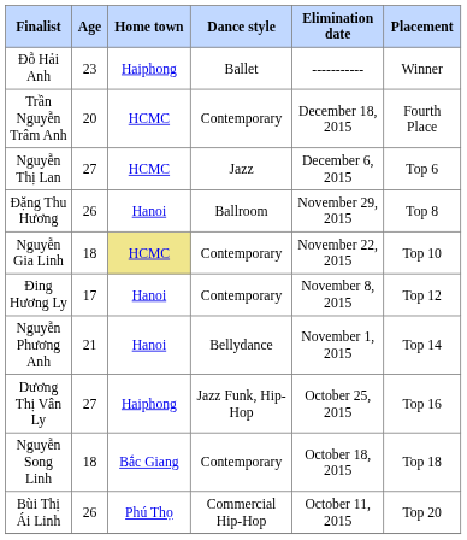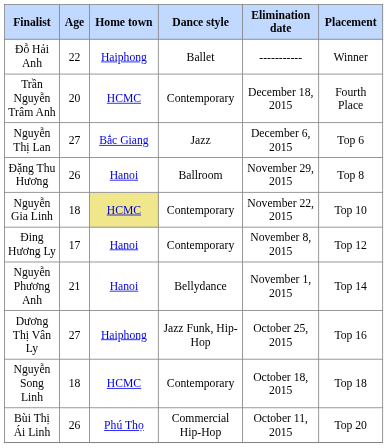 <table border="1" cellpadding="4" cellspacing="0" style="text-align:center; font-size:90%; border-collapse:collapse; width:75%;">
 <tr style="background:#C1D8FF;">
 <th style="width:12%;">Finalist</th>
 <th style="width:4%; text-align:center;">Age</th>
 <th style="width:15%;">Home town</th>
 <th style="width:12%;">Dance style</th>
 <th style="width:12%;">Elimination date</th>
 <th style="width:6%;">Placement</th>
 </tr>
 <tr>
 <td>Đỗ Hải Anh</td>
-<td>23</td>
+<td>22</td>
 <td><a href='#'>Haiphong</a></td>
 <td>Ballet</td>
 <td>-----------</td>
 <td>Winner</td>
 </tr>
 <tr>
 <td>Trần Nguyễn Trâm Anh</td>
 <td>20</td>
 <td><a href='#'>HCMC</a></td>
 <td>Contemporary</td>
 <td>December 18, 2015</td>
 <td>Fourth Place</td>
 </tr>
 <tr>
 <td>Nguyễn Thị Lan</td>
 <td>27</td>
-<td><a href='#'>HCMC</a></td>
+<td><a href='#'>Bắc Giang</a></td>
 <td>Jazz</td>
 <td>December 6, 2015</td>
 <td>Top 6</td>
 </tr>
 <tr>
 <td>Đặng Thu Hương</td>
 <td>26</td>
 <td><a href='#'>Hanoi</a></td>
 <td>Ballroom</td>
 <td>November 29, 2015</td>
 <td>Top 8</td>
 </tr>
 <tr>
 <td>Nguyễn Gia Linh</td>
 <td>18</td>
 <td style="background: khaki;"><a href='#'>HCMC</a></td>
 <td>Contemporary</td>
 <td>November 22, 2015</td>
 <td>Top 10</td>
 </tr>
 <tr>
 <td>Đing Hương Ly</td>
 <td>17</td>
 <td><a href='#'>Hanoi</a></td>
 <td>Contemporary</td>
 <td>November 8, 2015</td>
 <td>Top 12</td>
 </tr>
 <tr>
 <td>Nguyễn Phương Anh</td>
 <td>21</td>
 <td><a href='#'>Hanoi</a></td>
 <td>Bellydance</td>
 <td>November 1, 2015</td>
 <td>Top 14</td>
 </tr>
 <tr>
 <td>Dương Thị Vân Ly</td>
 <td>27</td>
 <td><a href='#'>Haiphong</a></td>
 <td>Jazz Funk, Hip-Hop</td>
 <td>October 25, 2015</td>
 <td>Top 16</td>
 </tr>
 <tr>
 <td>Nguyễn Song Linh</td>
 <td>18</td>
-<td><a href='#'>Bắc Giang</a></td>
+<td><a href='#'>HCMC</a></td>
 <td>Contemporary</td>
 <td>October 18, 2015</td>
 <td>Top 18</td>
 </tr>
 <tr>
 <td>Bùi Thị Ái Linh</td>
 <td>26</td>
 <td><a href='#'>Phú Thọ</a></td>
 <td>Commercial Hip-Hop</td>
 <td>October 11, 2015</td>
 <td>Top 20</td>
 </tr>
 <tr>
 </tr>
 </table>
